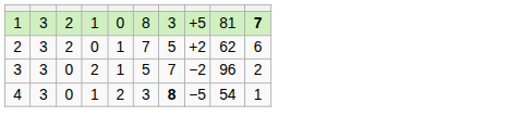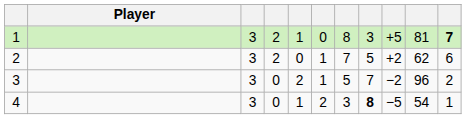 <table class="wikitable" style="text-align:center; margin: 1em auto 1em auto, align:left">
 <tr>
 <th width=20></th>
+<th width=240>Player</th>
 <th width=20></th>
 <th width=20></th>
 <th width=20></th>
 <th width=20></th>
 <th width=20></th>
 <th width=20></th>
 <th width=20></th>
 <th width=30></th>
 <th width=20></th>
 </tr>
 <tr style="background:#D0F0C0;">
 <td>1</td>
+<td align=left></td>
 <td>3</td>
 <td>2</td>
 <td>1</td>
 <td>0</td>
 <td>8</td>
 <td>3</td>
 <td>+5</td>
 <td>81</td>
 <td><strong>7</strong></td>
 </tr>
 <tr style=>
 <td>2</td>
+<td align=left></td>
 <td>3</td>
 <td>2</td>
 <td>0</td>
 <td>1</td>
 <td>7</td>
 <td>5</td>
 <td>+2</td>
 <td>62</td>
 <td>6</td>
 </tr>
 <tr style=>
 <td>3</td>
+<td align=left></td>
 <td>3</td>
 <td>0</td>
 <td>2</td>
 <td>1</td>
 <td>5</td>
 <td>7</td>
 <td>−2</td>
 <td>96</td>
 <td>2</td>
 </tr>
 <tr style=>
 <td>4</td>
+<td align=left></td>
 <td>3</td>
 <td>0</td>
 <td>1</td>
 <td>2</td>
 <td>3</td>
 <td><strong>8</strong></td>
 <td>−5</td>
 <td>54</td>
 <td>1</td>
 </tr>
 </table>
